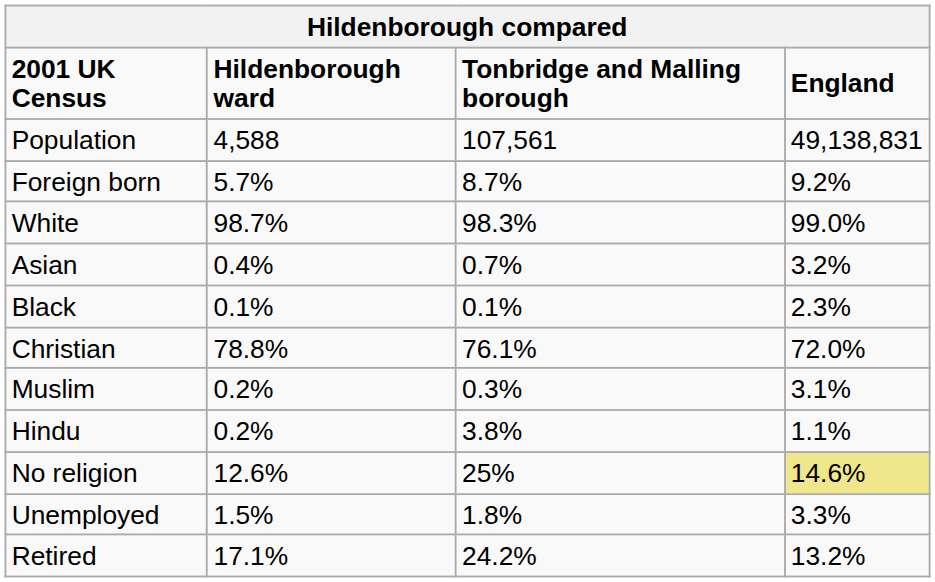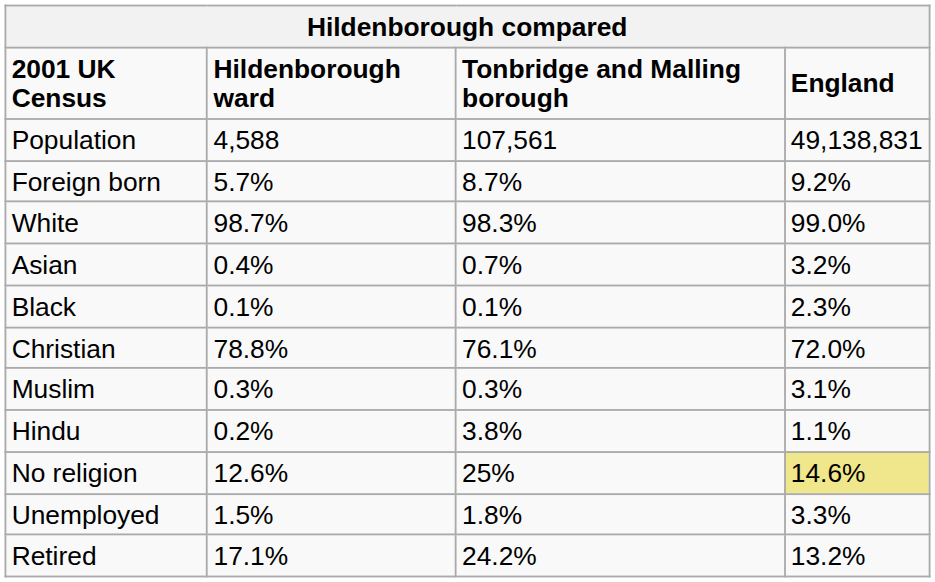 <table class="wikitable" id="toc" style="float: right; margin-left: 2em; width: 40%; font-size: 90%;" cellspacing="3">
 <tr>
 <th colspan="4"><strong>Hildenborough compared</strong></th>
 </tr>
 <tr>
 <td><strong>2001 UK Census</strong></td>
 <td><strong>Hildenborough ward</strong></td>
 <td><strong>Tonbridge and Malling borough</strong></td>
 <td><strong>England</strong></td>
 </tr>
 <tr>
 <td>Population</td>
 <td>4,588</td>
 <td>107,561</td>
 <td>49,138,831</td>
 </tr>
 <tr>
 <td>Foreign born</td>
 <td>5.7%</td>
 <td>8.7%</td>
 <td>9.2%</td>
 </tr>
 <tr>
 <td>White</td>
 <td>98.7%</td>
 <td>98.3%</td>
 <td>99.0%</td>
 </tr>
 <tr>
 <td>Asian</td>
 <td>0.4%</td>
 <td>0.7%</td>
 <td>3.2%</td>
 </tr>
 <tr>
 <td>Black</td>
 <td>0.1%</td>
 <td>0.1%</td>
 <td>2.3%</td>
 </tr>
 <tr>
 <td>Christian</td>
 <td>78.8%</td>
 <td>76.1%</td>
 <td>72.0%</td>
 </tr>
 <tr>
 <td>Muslim</td>
-<td>0.2%</td>
+<td>0.3%</td>
 <td>0.3%</td>
 <td>3.1%</td>
 </tr>
 <tr>
 <td>Hindu</td>
 <td>0.2%</td>
 <td>3.8%</td>
 <td>1.1%</td>
 </tr>
 <tr>
 <td>No religion</td>
 <td>12.6%</td>
 <td>25%</td>
 <td style="background: khaki;">14.6%</td>
 </tr>
 <tr>
 <td>Unemployed</td>
 <td>1.5%</td>
 <td>1.8%</td>
 <td>3.3%</td>
 </tr>
 <tr>
 <td>Retired</td>
 <td>17.1%</td>
 <td>24.2%</td>
 <td>13.2%</td>
 </tr>
 </table>
